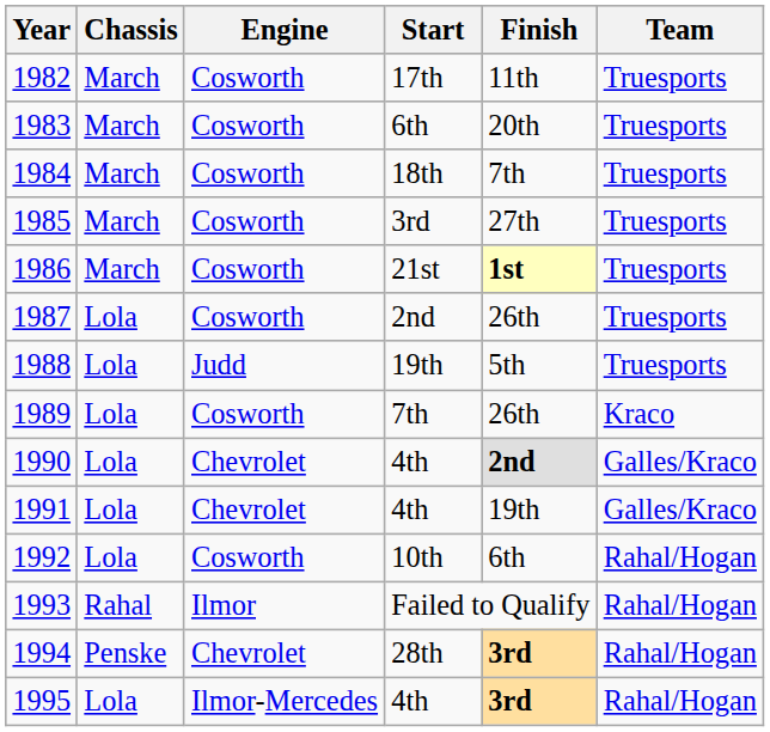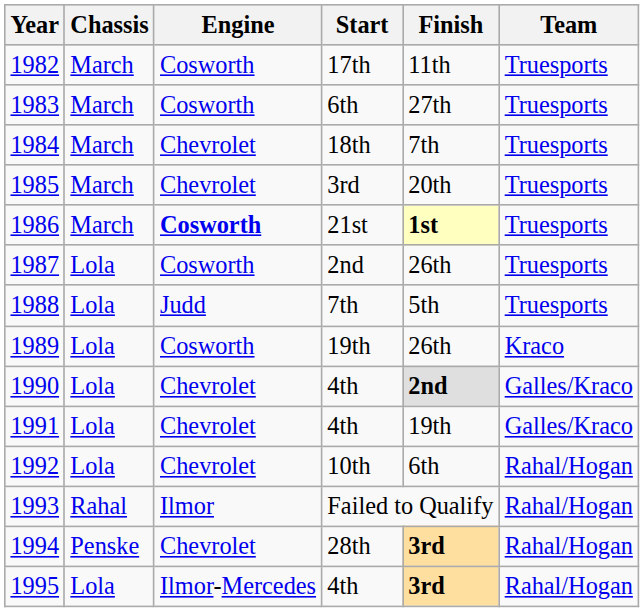 <table class="wikitable" style="font-size: 95%;">
 <tr>
 <th>Year</th>
 <th>Chassis</th>
 <th>Engine</th>
 <th>Start</th>
 <th>Finish</th>
 <th>Team</th>
 </tr>
 <tr>
 <td><a href='#'>1982</a></td>
 <td><a href='#'>March</a></td>
 <td><a href='#'>Cosworth</a></td>
 <td>17th</td>
 <td>11th</td>
 <td><a href='#'>Truesports</a></td>
 </tr>
 <tr>
 <td><a href='#'>1983</a></td>
 <td><a href='#'>March</a></td>
 <td><a href='#'>Cosworth</a></td>
 <td>6th</td>
-<td>20th</td>
+<td>27th</td>
 <td><a href='#'>Truesports</a></td>
 </tr>
 <tr>
 <td><a href='#'>1984</a></td>
 <td><a href='#'>March</a></td>
-<td><a href='#'>Cosworth</a></td>
+<td><a href='#'>Chevrolet</a></td>
 <td>18th</td>
 <td>7th</td>
 <td><a href='#'>Truesports</a></td>
 </tr>
 <tr>
 <td><a href='#'>1985</a></td>
 <td><a href='#'>March</a></td>
-<td><a href='#'>Cosworth</a></td>
+<td><a href='#'>Chevrolet</a></td>
 <td>3rd</td>
-<td>27th</td>
+<td>20th</td>
 <td><a href='#'>Truesports</a></td>
 </tr>
 <tr>
 <td><a href='#'>1986</a></td>
 <td><a href='#'>March</a></td>
-<td><a href='#'>Cosworth</a></td>
+<td><strong><a href='#'>Cosworth</a></strong></td>
 <td>21st</td>
 <td style="background:#FFFFBF;"><strong>1st</strong></td>
 <td><a href='#'>Truesports</a></td>
 </tr>
 <tr>
 <td><a href='#'>1987</a></td>
 <td><a href='#'>Lola</a></td>
 <td><a href='#'>Cosworth</a></td>
 <td>2nd</td>
 <td>26th</td>
 <td><a href='#'>Truesports</a></td>
 </tr>
 <tr>
 <td><a href='#'>1988</a></td>
 <td><a href='#'>Lola</a></td>
 <td><a href='#'>Judd</a></td>
-<td>19th</td>
+<td>7th</td>
 <td>5th</td>
 <td><a href='#'>Truesports</a></td>
 </tr>
 <tr>
 <td><a href='#'>1989</a></td>
 <td><a href='#'>Lola</a></td>
 <td><a href='#'>Cosworth</a></td>
-<td>7th</td>
+<td>19th</td>
 <td>26th</td>
 <td><a href='#'>Kraco</a></td>
 </tr>
 <tr>
 <td><a href='#'>1990</a></td>
 <td><a href='#'>Lola</a></td>
 <td><a href='#'>Chevrolet</a></td>
 <td>4th</td>
 <td style="background:#DFDFDF;"><strong>2nd</strong></td>
 <td><a href='#'>Galles/Kraco</a></td>
 </tr>
 <tr>
 <td><a href='#'>1991</a></td>
 <td><a href='#'>Lola</a></td>
 <td><a href='#'>Chevrolet</a></td>
 <td>4th</td>
 <td>19th</td>
 <td><a href='#'>Galles/Kraco</a></td>
 </tr>
 <tr>
 <td><a href='#'>1992</a></td>
 <td><a href='#'>Lola</a></td>
-<td><a href='#'>Cosworth</a></td>
+<td><a href='#'>Chevrolet</a></td>
 <td>10th</td>
 <td>6th</td>
 <td><a href='#'>Rahal/Hogan</a></td>
 </tr>
 <tr>
 <td><a href='#'>1993</a></td>
 <td><a href='#'>Rahal</a></td>
 <td><a href='#'>Ilmor</a></td>
 <td colspan=2 align=center>Failed to Qualify</td>
 <td><a href='#'>Rahal/Hogan</a></td>
 </tr>
 <tr>
 <td><a href='#'>1994</a></td>
 <td><a href='#'>Penske</a></td>
 <td><a href='#'>Chevrolet</a></td>
 <td>28th</td>
 <td style="background:#FFDF9F;"><strong>3rd</strong></td>
 <td><a href='#'>Rahal/Hogan</a></td>
 </tr>
 <tr>
 <td><a href='#'>1995</a></td>
 <td><a href='#'>Lola</a></td>
 <td><a href='#'>Ilmor</a>-<a href='#'>Mercedes</a></td>
 <td>4th</td>
 <td style="background:#FFDF9F;"><strong>3rd</strong></td>
 <td><a href='#'>Rahal/Hogan</a></td>
 </tr>
 </table>
